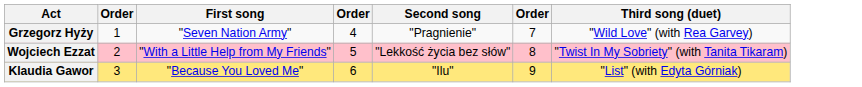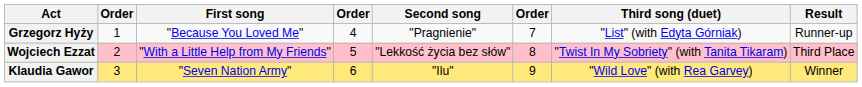 <table class="wikitable plainrowheaders" style="text-align:center;">
 <tr>
 <th scope="col">Act</th>
 <th scope="col">Order</th>
 <th scope="col">First song</th>
 <th scope="col">Order</th>
 <th scope="col">Second song</th>
 <th scope="col">Order</th>
 <th scope="col">Third song (duet)</th>
+<th scope="col">Result</th>
 </tr>
 <tr>
 <th scope="row">Grzegorz Hyży</th>
 <td>1</td>
-<td>"<a href='#'>Seven Nation Army</a>"</td>
+<td>"<a href='#'>Because You Loved Me</a>"</td>
 <td>4</td>
 <td>"Pragnienie"</td>
 <td>7</td>
-<td>"<a href='#'>Wild Love</a>" (with <a href='#'>Rea Garvey</a>)</td>
+<td>"<a href='#'>List</a>" (with <a href='#'>Edyta Górniak</a>)</td>
+<td>Runner-up</td>
 </tr>
 <tr style="background:pink;">
 <th scope="row">Wojciech Ezzat</th>
 <td>2</td>
 <td>"<a href='#'>With a Little Help from My Friends</a>"</td>
 <td>5</td>
 <td>"Lekkość życia bez słów"</td>
 <td>8</td>
 <td>"<a href='#'>Twist In My Sobriety</a>" (with <a href='#'>Tanita Tikaram</a>)</td>
+<td>Third Place</td>
 </tr>
 <tr style="background:#ffe87c;">
 <th scope="row">Klaudia Gawor</th>
 <td>3</td>
-<td>"<a href='#'>Because You Loved Me</a>"</td>
+<td>"<a href='#'>Seven Nation Army</a>"</td>
 <td>6</td>
 <td>"Ilu"</td>
 <td>9</td>
-<td>"<a href='#'>List</a>" (with <a href='#'>Edyta Górniak</a>)</td>
+<td>"<a href='#'>Wild Love</a>" (with <a href='#'>Rea Garvey</a>)</td>
+<td>Winner</td>
 </tr>
 </table>
